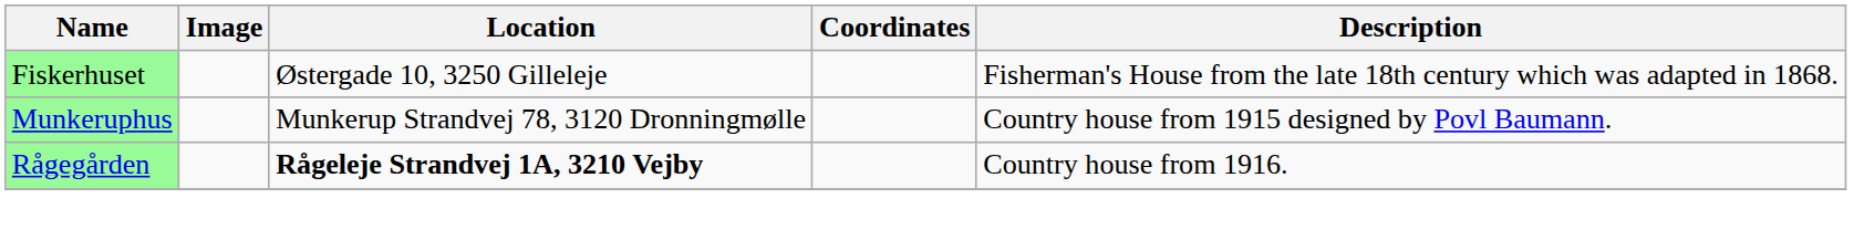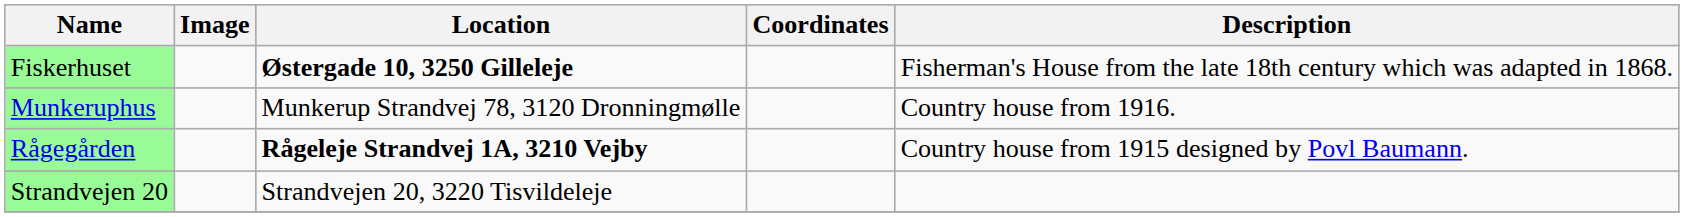 <table class="wikitable sortable">
 <tr>
 <th>Name</th>
 <th>Image</th>
 <th>Location</th>
 <th>Coordinates</th>
 <th>Description</th>
 </tr>
 <tr>
 <td bgcolor=98fb98>Fiskerhuset</td>
 <td></td>
-<td>Østergade 10, 3250 Gilleleje</td>
+<td><strong>Østergade 10, 3250 Gilleleje</strong></td>
 <td></td>
 <td>Fisherman's House from the late 18th century which was adapted in 1868.</td>
 </tr>
 <tr>
 <td bgcolor=98fb98><a href='#'>Munkeruphus</a></td>
 <td></td>
 <td>Munkerup Strandvej 78, 3120 Dronningmølle</td>
 <td></td>
-<td>Country house from 1915 designed by <a href='#'>Povl Baumann</a>.</td>
+<td>Country house from 1916.</td>
 </tr>
 <tr>
 <td bgcolor=98fb98><a href='#'>Rågegården</a></td>
 <td></td>
 <td><strong>Rågeleje Strandvej 1A, 3210 Vejby</strong></td>
 <td></td>
-<td>Country house from 1916.</td>
+<td>Country house from 1915 designed by <a href='#'>Povl Baumann</a>.</td>
+</tr>
+<tr>
+<td bgcolor=98fb98>Strandvejen 20</td>
+<td></td>
+<td>Strandvejen 20, 3220 Tisvildeleje</td>
+<td></td>
+<td></td>
 </tr>
 <tr>
 </tr>
 </table>
